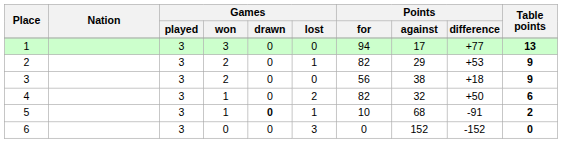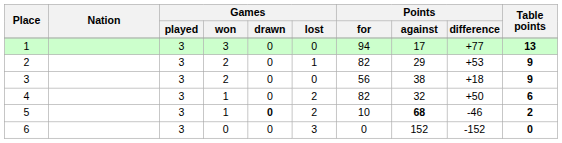 <table class="wikitable">
 <tr>
 <th rowspan=2 width="8%">Place</th>
 <th rowspan=2 width="20%">Nation</th>
 <th colspan=4 width="32%">Games</th>
 <th colspan=3 width="30%">Points</th>
 <th rowspan=2 width="10%">Table<br>points </th>
 </tr>
 <tr>
 <th width="8%">played</th>
 <th width="8%">won</th>
 <th width="8%">drawn</th>
 <th width="8%">lost</th>
 <th width="10%">for</th>
 <th width="10%">against</th>
 <th width="10%">difference</th>
 </tr>
 <tr>
 </tr>
 <tr bgcolor=#ccffcc align=center>
 <td>1</td>
 <td align=left></td>
 <td>3</td>
 <td>3</td>
 <td>0</td>
 <td>0</td>
 <td>94</td>
 <td>17</td>
 <td>+77</td>
 <td><strong>13</strong></td>
 </tr>
 <tr bgcolor=#ffffff align=center>
 <td>2</td>
 <td align=left></td>
 <td>3</td>
 <td>2</td>
 <td>0</td>
 <td>1</td>
 <td>82</td>
 <td>29</td>
 <td>+53</td>
 <td><strong>9</strong></td>
 </tr>
 <tr bgcolor=#ffffff align=center>
 <td>3</td>
 <td align=left></td>
 <td>3</td>
 <td>2</td>
 <td>0</td>
 <td>0</td>
 <td>56</td>
 <td>38</td>
 <td>+18</td>
 <td><strong>9</strong></td>
 </tr>
 <tr bgcolor=#ffffff align=center>
 <td>4</td>
 <td align=left></td>
 <td>3</td>
 <td>1</td>
 <td>0</td>
 <td>2</td>
 <td>82</td>
 <td>32</td>
 <td>+50</td>
 <td><strong>6</strong></td>
 </tr>
 <tr bgcolor=#ffffff align=center>
 <td>5</td>
 <td align=left></td>
 <td>3</td>
 <td>1</td>
 <td><strong>0</strong></td>
-<td>1</td>
+<td>2</td>
 <td>10</td>
-<td>68</td>
-<td>-91</td>
+<td><strong>68</strong></td>
+<td>-46</td>
 <td><strong>2</strong></td>
 </tr>
 <tr bgcolor=#ffffff align=center>
 <td>6</td>
 <td align=left></td>
 <td>3</td>
 <td>0</td>
 <td>0</td>
 <td>3</td>
 <td>0</td>
 <td>152</td>
 <td>-152</td>
 <td><strong>0</strong></td>
 </tr>
 </table>
